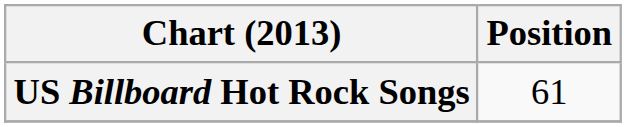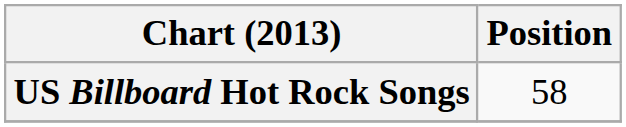 <table class="wikitable plainrowheaders sortable" style="text-align:center;">
 <tr>
 <th>Chart (2013)</th>
 <th>Position</th>
 </tr>
 <tr>
 <th scope="row">US <em>Billboard</em> Hot Rock Songs</th>
-<td style="text-align:center;">61</td>
+<td style="text-align:center;">58</td>
 </tr>
 <tr>
 </tr>
 </table>
